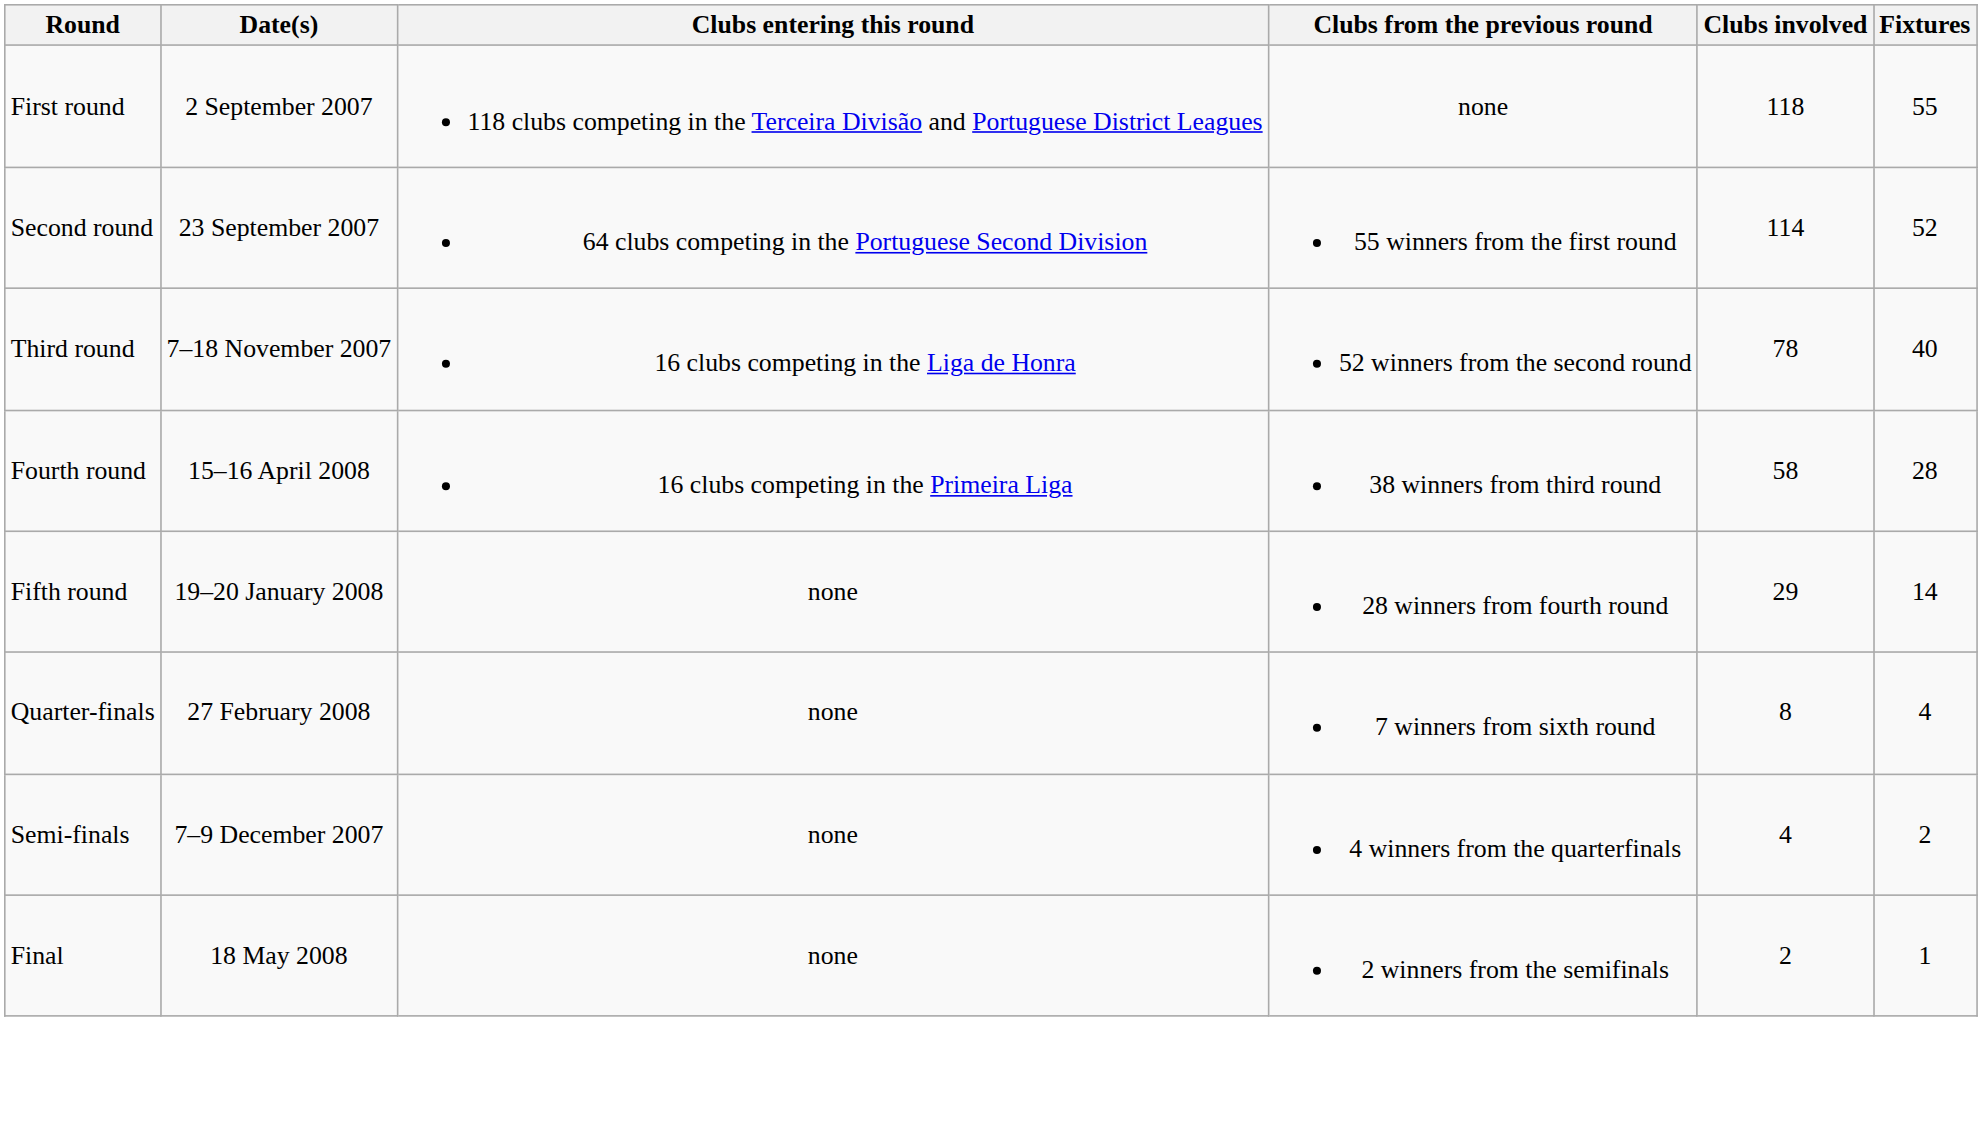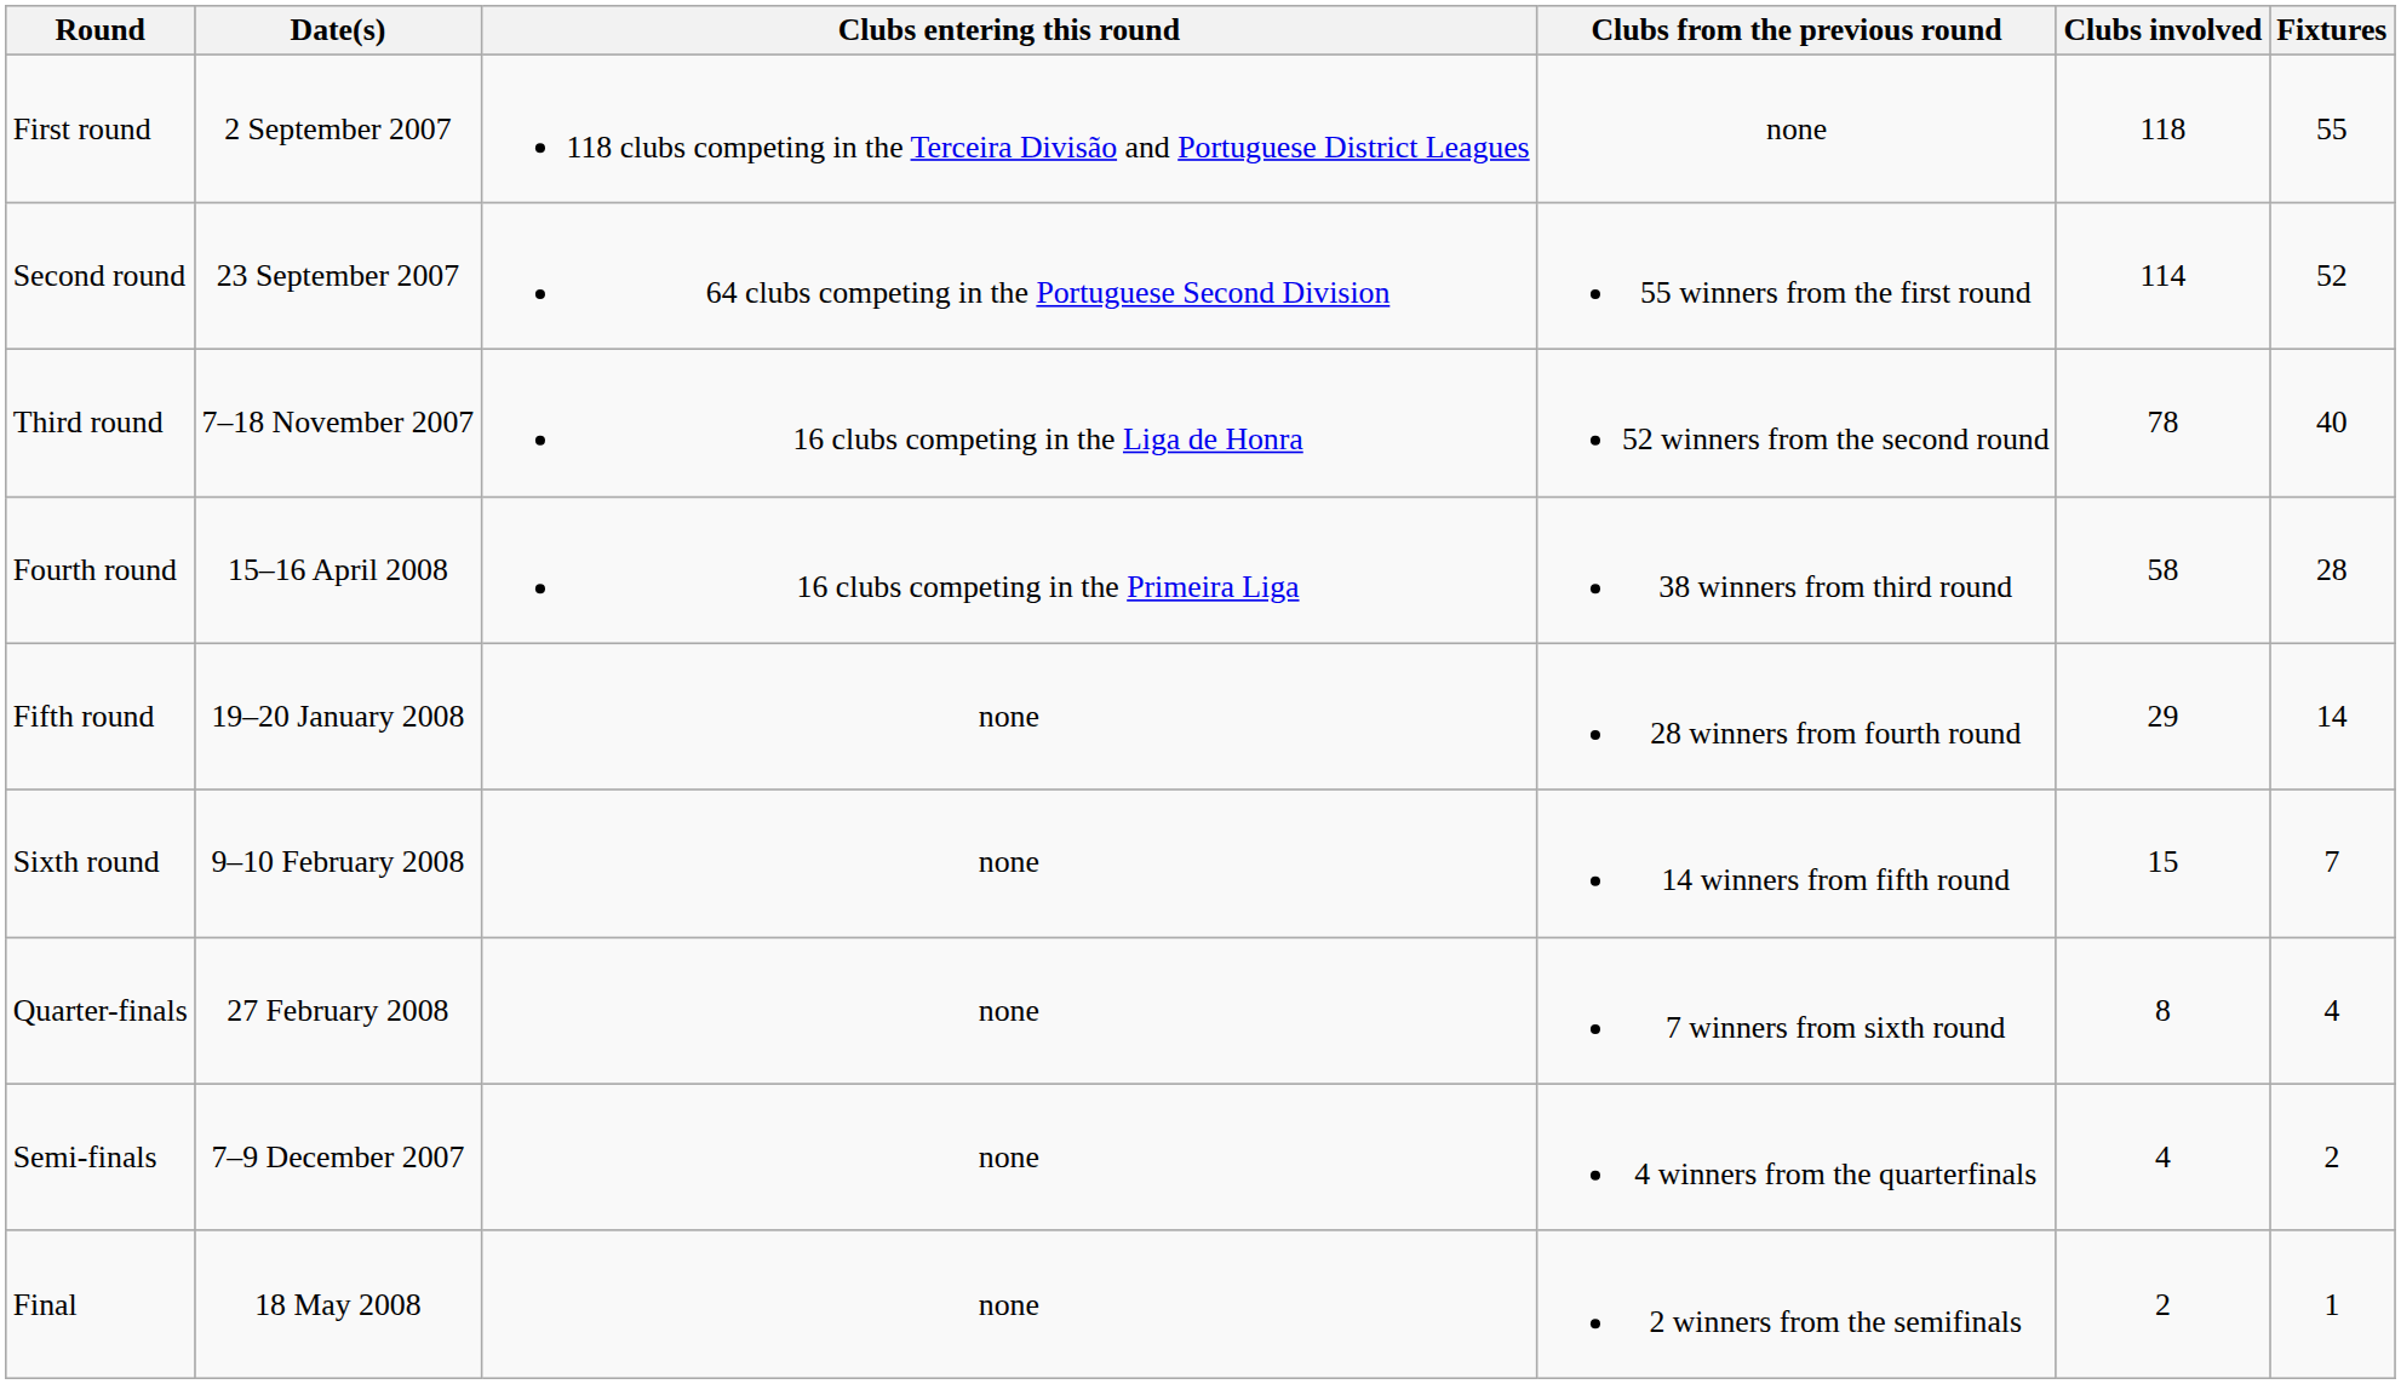 <table class="wikitable" style="text-align:center">
 <tr>
 <th>Round</th>
 <th>Date(s)</th>
 <th>Clubs entering this round</th>
 <th>Clubs from the previous round</th>
 <th>Clubs involved</th>
 <th>Fixtures</th>
 </tr>
 <tr>
 <td align="left">First round </td>
 <td>2 September 2007</td>
 <td><br><ul><li>118 clubs competing in the <a href='#'>Terceira Divisão</a> and <a href='#'>Portuguese District Leagues</a></li></ul></td>
 <td>none</td>
 <td>118</td>
 <td>55</td>
 </tr>
 <tr>
 <td align="left">Second round </td>
 <td>23 September 2007</td>
 <td><br><ul><li>64 clubs competing in the <a href='#'>Portuguese Second Division</a></li></ul></td>
 <td><br><ul><li>55 winners from the first round</li></ul></td>
 <td>114</td>
 <td>52</td>
 </tr>
 <tr>
 <td align="left">Third round</td>
 <td>7–18 November 2007</td>
 <td><br><ul><li>16 clubs competing in the <a href='#'>Liga de Honra</a></li></ul></td>
 <td><br><ul><li>52 winners from the second round</li></ul></td>
 <td>78</td>
 <td>40</td>
 </tr>
 <tr>
 <td align="left">Fourth round</td>
 <td>15–16 April 2008</td>
 <td><br><ul><li>16 clubs competing in the <a href='#'>Primeira Liga</a></li></ul></td>
 <td><br><ul><li>38 winners from third round</li></ul></td>
 <td>58</td>
 <td>28</td>
 </tr>
 <tr>
 <td align="left">Fifth round</td>
 <td>19–20 January 2008</td>
 <td>none</td>
 <td><br><ul><li>28 winners from fourth round</li></ul></td>
 <td>29</td>
 <td>14</td>
 </tr>
 <tr>
+<td align="left">Sixth round</td>
+<td>9–10 February 2008</td>
+<td>none</td>
+<td><br><ul><li>14 winners from fifth round</li></ul></td>
+<td>15</td>
+<td>7</td>
+</tr>
+<tr>
 <td align="left">Quarter-finals</td>
 <td>27 February 2008</td>
 <td>none</td>
 <td><br><ul><li>7 winners from sixth round</li></ul></td>
 <td>8</td>
 <td>4</td>
 </tr>
 <tr>
 <td align="left">Semi-finals</td>
 <td>7–9 December 2007</td>
 <td>none</td>
 <td><br><ul><li>4 winners from the quarterfinals</li></ul></td>
 <td>4</td>
 <td>2</td>
 </tr>
 <tr>
 <td align="left">Final</td>
 <td>18 May 2008</td>
 <td>none</td>
 <td><br><ul><li>2 winners from the semifinals</li></ul></td>
 <td>2</td>
 <td>1</td>
 </tr>
 </table>
